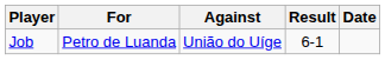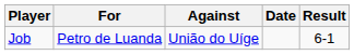 <table class="wikitable sortable">
 <tr>
 <th>Player</th>
 <th>For</th>
 <th>Against</th>
+<th>Date</th>
 <th style="text-align:center">Result</th>
-<th>Date</th>
 </tr>
 <tr>
 <td><a href='#'>Job</a></td>
 <td><a href='#'>Petro de Luanda</a></td>
 <td><a href='#'>União do Uíge</a></td>
+<td></td>
 <td align=center>6-1 </td>
-<td></td>
 </tr>
 </table>
